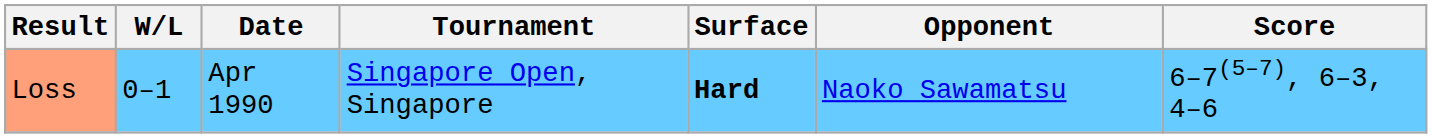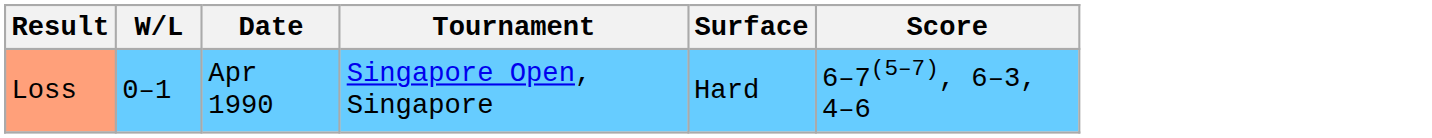 <table class="sortable wikitable">
 <tr>
 <th style="width:40px">Result</th>
 <th style="width:35px" class="unsortable">W/L</th>
 <th style="width:60px">Date</th>
 <th style="width:160px">Tournament</th>
 <th style="width:55px">Surface</th>
-<th style="width:160px">Opponent</th>
 <th style="width:120px" class="unsortable">Score</th>
 </tr>
 <tr style="background:#6cf;">
 <td style="background:#ffa07a;">Loss</td>
 <td>0–1</td>
 <td>Apr 1990</td>
 <td><a href='#'>Singapore Open</a>, Singapore</td>
-<td><strong>Hard</strong></td>
-<td> <a href='#'>Naoko Sawamatsu</a></td>
+<td>Hard</td>
 <td>6–7<sup>(5–7)</sup>, 6–3, 4–6</td>
 </tr>
 </table>
